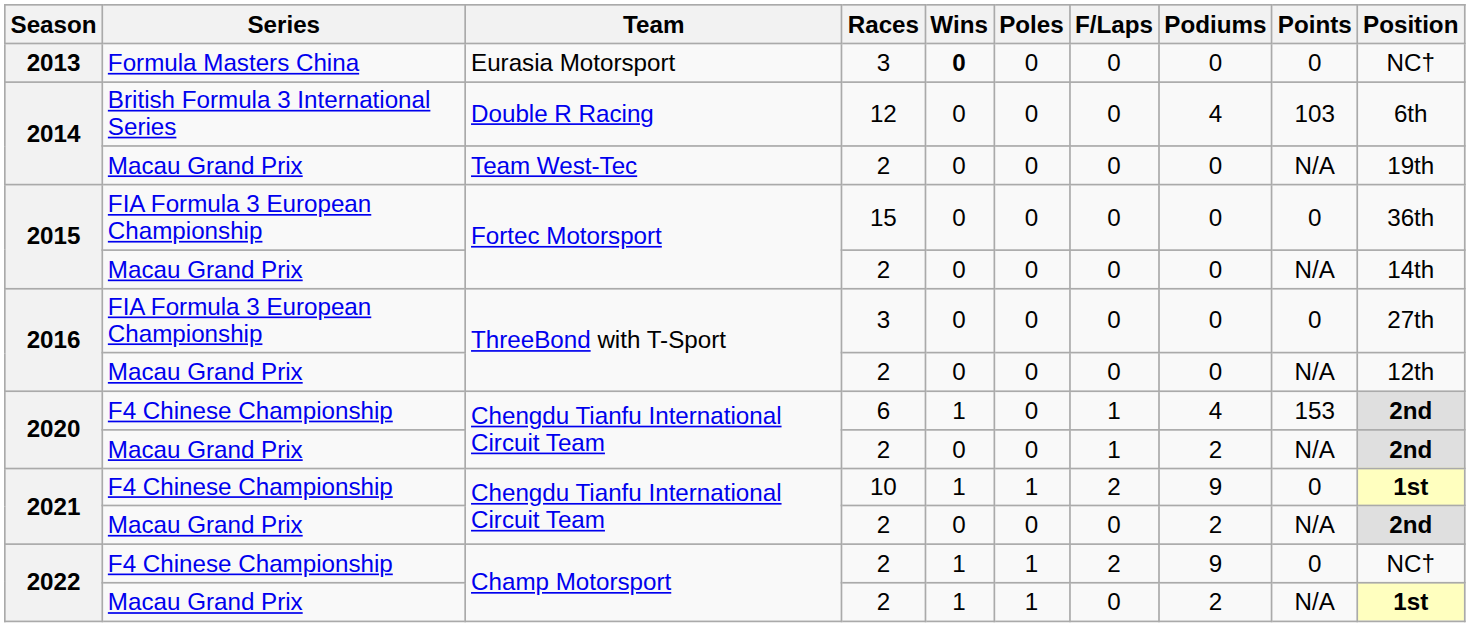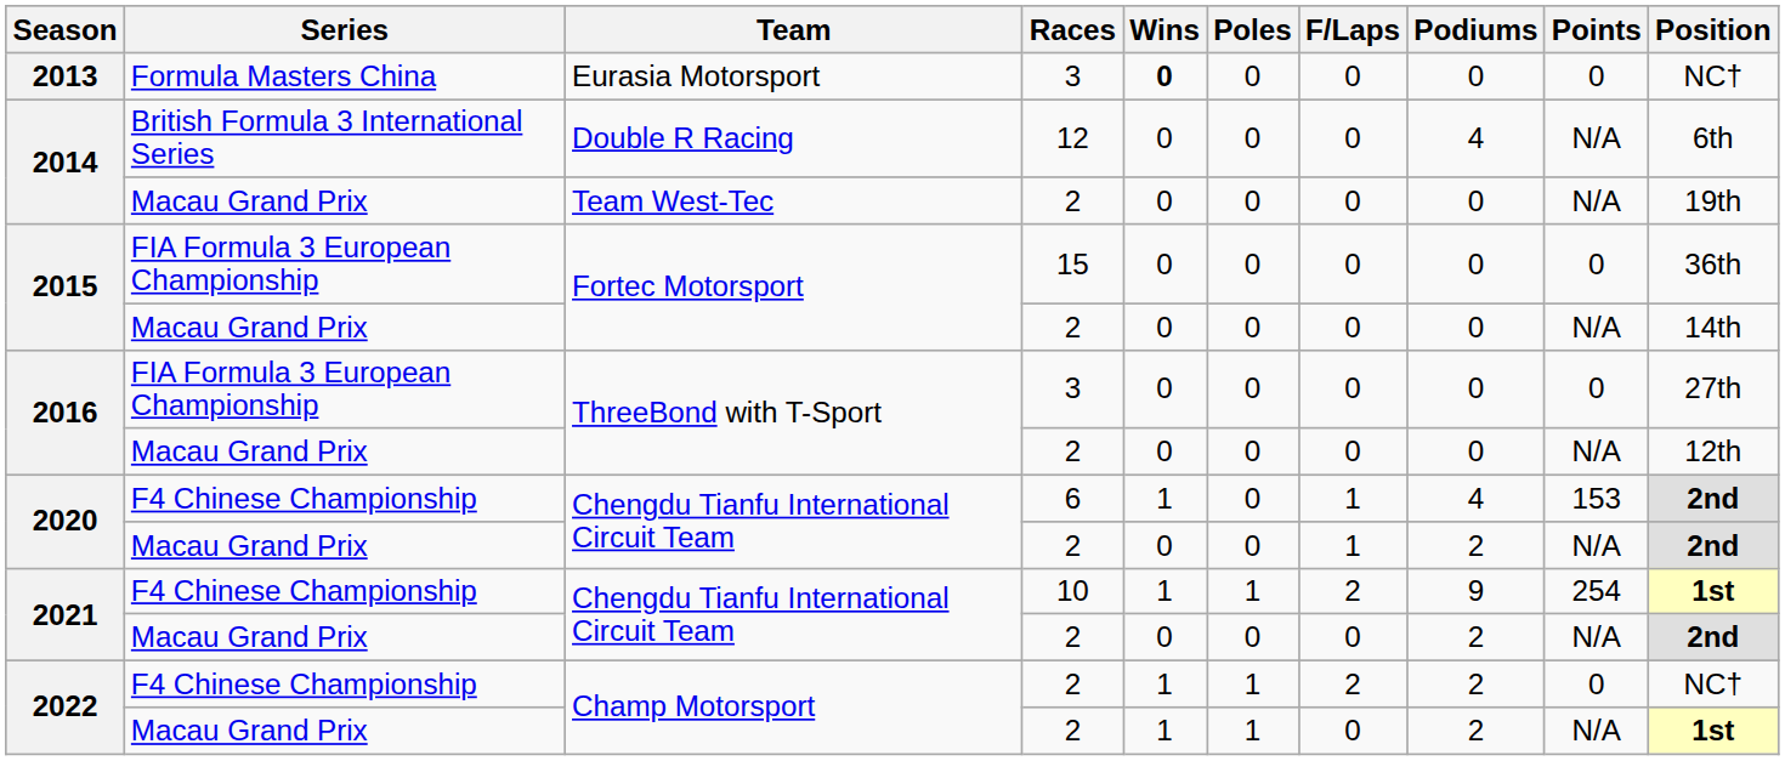 <table class="wikitable" style="font-size: 90%; text-align:center">
 <tr>
 <th>Season</th>
 <th>Series</th>
 <th>Team</th>
 <th>Races</th>
 <th>Wins</th>
 <th>Poles</th>
 <th>F/Laps</th>
 <th>Podiums</th>
 <th>Points</th>
 <th>Position</th>
 </tr>
 <tr>
 <th>2013</th>
 <td align=left><a href='#'>Formula Masters China</a></td>
 <td align=left>Eurasia Motorsport</td>
 <td>3</td>
 <td><strong>0</strong></td>
 <td>0</td>
 <td>0</td>
 <td>0</td>
 <td>0</td>
 <td>NC†</td>
 </tr>
 <tr>
 <th rowspan=2>2014</th>
 <td align=left><a href='#'>British Formula 3 International Series</a></td>
 <td align=left><a href='#'>Double R Racing</a></td>
 <td>12</td>
 <td>0</td>
 <td>0</td>
 <td>0</td>
 <td>4</td>
-<td>103</td>
+<td>N/A</td>
 <td>6th</td>
 </tr>
 <tr>
 <td align=left><a href='#'>Macau Grand Prix</a></td>
 <td align=left><a href='#'>Team West-Tec</a></td>
 <td>2</td>
 <td>0</td>
 <td>0</td>
 <td>0</td>
 <td>0</td>
 <td>N/A</td>
 <td>19th</td>
 </tr>
 <tr>
 <th rowspan=2>2015</th>
 <td align=left><a href='#'>FIA Formula 3 European Championship</a></td>
 <td rowspan="2" align=left><a href='#'>Fortec Motorsport</a></td>
 <td>15</td>
 <td>0</td>
 <td>0</td>
 <td>0</td>
 <td>0</td>
 <td>0</td>
 <td>36th</td>
 </tr>
 <tr>
 <td align=left><a href='#'>Macau Grand Prix</a></td>
 <td>2</td>
 <td>0</td>
 <td>0</td>
 <td>0</td>
 <td>0</td>
 <td>N/A</td>
 <td>14th</td>
 </tr>
 <tr>
 <th rowspan=2>2016</th>
 <td align=left><a href='#'>FIA Formula 3 European Championship</a></td>
 <td rowspan="2" align=left><a href='#'>ThreeBond</a> with T-Sport</td>
 <td>3</td>
 <td>0</td>
 <td>0</td>
 <td>0</td>
 <td>0</td>
 <td>0</td>
 <td>27th</td>
 </tr>
 <tr>
 <td align=left><a href='#'>Macau Grand Prix</a></td>
 <td>2</td>
 <td>0</td>
 <td>0</td>
 <td>0</td>
 <td>0</td>
 <td>N/A</td>
 <td>12th</td>
 </tr>
 <tr>
 <th rowspan="2">2020</th>
 <td align=left><a href='#'>F4 Chinese Championship</a></td>
 <td rowspan="2" align=left><a href='#'>Chengdu Tianfu International Circuit Team</a></td>
 <td>6</td>
 <td>1</td>
 <td>0</td>
 <td>1</td>
 <td>4</td>
 <td>153</td>
 <td style="background:#DFDFDF;"><strong>2nd</strong></td>
 </tr>
 <tr>
 <td align=left><a href='#'>Macau Grand Prix</a></td>
 <td>2</td>
 <td>0</td>
 <td>0</td>
 <td>1</td>
 <td>2</td>
 <td>N/A</td>
 <td style="background:#DFDFDF;"><strong>2nd</strong></td>
 </tr>
 <tr>
 <th rowspan="2">2021</th>
 <td align=left><a href='#'>F4 Chinese Championship</a></td>
 <td rowspan="2" align=left><a href='#'>Chengdu Tianfu International Circuit Team</a></td>
 <td>10</td>
 <td>1</td>
 <td>1</td>
 <td>2</td>
 <td>9</td>
-<td>0</td>
+<td>254</td>
 <td style="background:#FFFFBF;"><strong>1st</strong></td>
 </tr>
 <tr>
 <td align=left><a href='#'>Macau Grand Prix</a></td>
 <td>2</td>
 <td>0</td>
 <td>0</td>
 <td>0</td>
 <td>2</td>
 <td>N/A</td>
 <td style="background:#DFDFDF;"><strong>2nd</strong></td>
 </tr>
 <tr>
 <th rowspan="2">2022</th>
 <td align=left><a href='#'>F4 Chinese Championship</a></td>
 <td rowspan="2" align=left><a href='#'>Champ Motorsport</a></td>
 <td>2</td>
 <td>1</td>
 <td>1</td>
 <td>2</td>
-<td>9</td>
+<td>2</td>
 <td>0</td>
 <td>NC†</td>
 </tr>
 <tr>
 <td align=left><a href='#'>Macau Grand Prix</a></td>
 <td>2</td>
 <td>1</td>
 <td>1</td>
 <td>0</td>
 <td>2</td>
 <td>N/A</td>
 <td style="background:#FFFFBF;"><strong>1st</strong></td>
 </tr>
 </table>
